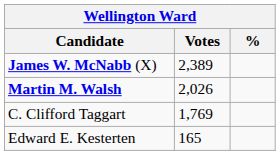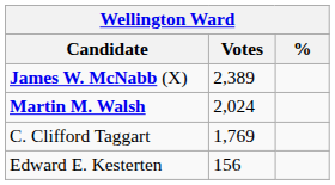 <table class="wikitable">
 <tr>
 <th colspan="3"><a href='#'>Wellington Ward</a></th>
 </tr>
 <tr>
 <th style="width: 170px">Candidate</th>
 <th style="width: 50px">Votes</th>
 <th style="width: 40px">%</th>
 </tr>
 <tr>
 <td><strong><a href='#'>James W. McNabb</a></strong> (X)</td>
 <td>2,389</td>
 <td></td>
 </tr>
 <tr>
 <td><strong><a href='#'>Martin M. Walsh</a></strong></td>
-<td>2,026</td>
+<td>2,024</td>
 </tr>
 <tr>
 <td>C. Clifford Taggart</td>
 <td>1,769</td>
 <td></td>
 </tr>
 <tr>
 <td>Edward E. Kesterten</td>
-<td>165</td>
+<td>156</td>
 <td></td>
 </tr>
 </table>
